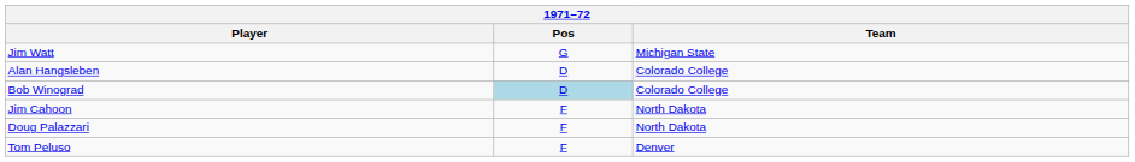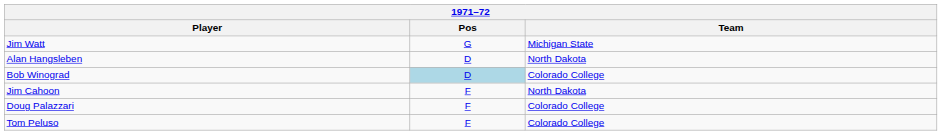 <table class="wikitable" width=95%>
 <tr>
 <th colspan=3><a href='#'>1971–72</a></th>
 </tr>
 <tr>
 <th>Player</th>
 <th>Pos</th>
 <th>Team</th>
 </tr>
 <tr>
 <td><a href='#'>Jim Watt</a></td>
 <td align=center><a href='#'>G</a></td>
 <td><a href='#'>Michigan State</a></td>
 </tr>
 <tr>
 <td><a href='#'>Alan Hangsleben</a></td>
 <td align=center><a href='#'>D</a></td>
-<td><a href='#'>Colorado College</a></td>
+<td><a href='#'>North Dakota</a></td>
 </tr>
 <tr>
 <td><a href='#'>Bob Winograd</a></td>
 <td align=center style="background: lightblue;"><a href='#'>D</a></td>
 <td><a href='#'>Colorado College</a></td>
 </tr>
 <tr>
 <td><a href='#'>Jim Cahoon</a></td>
 <td align=center><a href='#'>F</a></td>
 <td><a href='#'>North Dakota</a></td>
 </tr>
 <tr>
 <td><a href='#'>Doug Palazzari</a></td>
 <td align=center><a href='#'>F</a></td>
-<td><a href='#'>North Dakota</a></td>
+<td><a href='#'>Colorado College</a></td>
 </tr>
 <tr>
 <td><a href='#'>Tom Peluso</a></td>
 <td align=center><a href='#'>F</a></td>
-<td><a href='#'>Denver</a></td>
+<td><a href='#'>Colorado College</a></td>
 </tr>
 </table>
